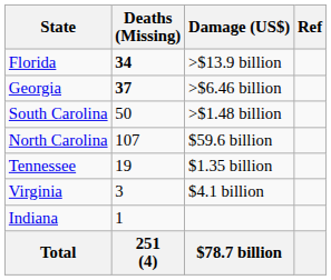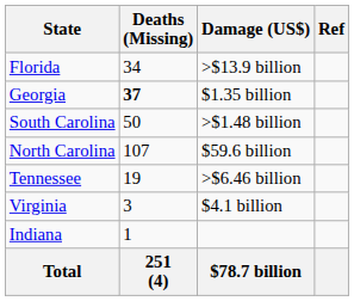 <table class="wikitable sortable floatright">
 <tr>
 <th>State</th>
 <th>Deaths<br>(Missing)</th>
 <th>Damage (US$)</th>
 <th>Ref</th>
 </tr>
 <tr>
 <td><a href='#'>Florida</a></td>
-<td><strong>34</strong></td>
+<td>34</td>
 <td>>$13.9 billion</td>
 <td></td>
 </tr>
 <tr>
 <td><a href='#'>Georgia</a></td>
 <td><strong>37</strong></td>
-<td>>$6.46 billion</td>
+<td>$1.35 billion</td>
 <td></td>
 </tr>
 <tr>
 <td><a href='#'>South Carolina</a></td>
 <td>50</td>
 <td>>$1.48 billion</td>
 <td></td>
 </tr>
 <tr>
 <td><a href='#'>North Carolina</a></td>
 <td>107</td>
 <td>$59.6 billion</td>
 <td></td>
 </tr>
 <tr www.wyff4.com>
 <td><a href='#'>Tennessee</a></td>
 <td>19</td>
-<td>$1.35 billion</td>
+<td>>$6.46 billion</td>
 <td></td>
 </tr>
 <tr>
 <td><a href='#'>Virginia</a></td>
 <td>3</td>
 <td>$4.1 billion</td>
 <td></td>
 </tr>
 <tr>
 <td><a href='#'>Indiana</a></td>
 <td>1</td>
 <td></td>
 <td></td>
 </tr>
 <tr>
 <th>Total</th>
 <th>251<br>(4)</th>
 <th>$78.7 billion</th>
 <th></th>
 </tr>
 </table>
